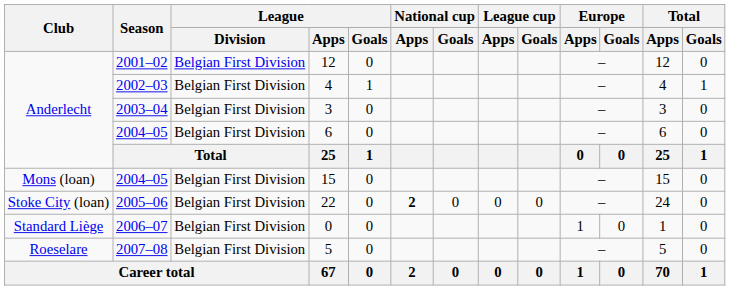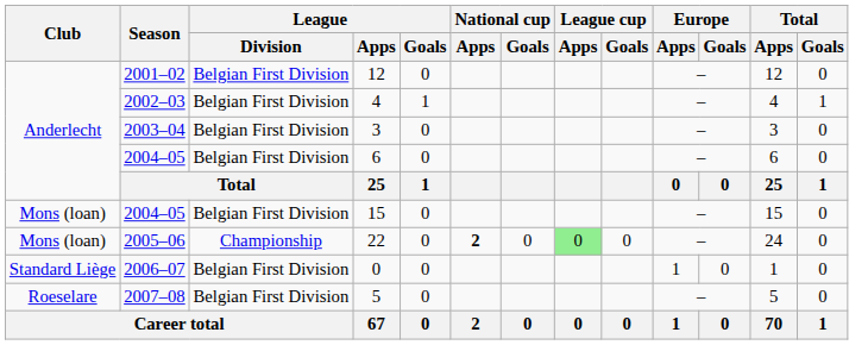 <table class="wikitable" style="text-align: center;">
 <tr>
 <th rowspan="2">Club</th>
 <th rowspan="2">Season</th>
 <th colspan="3">League</th>
 <th colspan="2">National cup</th>
 <th colspan="2">League cup</th>
 <th colspan="2">Europe</th>
 <th colspan="2">Total</th>
 </tr>
 <tr>
 <th>Division</th>
 <th>Apps</th>
 <th>Goals</th>
 <th>Apps</th>
 <th>Goals</th>
 <th>Apps</th>
 <th>Goals</th>
 <th>Apps</th>
 <th>Goals</th>
 <th>Apps</th>
 <th>Goals</th>
 </tr>
 <tr>
 <td rowspan=5><a href='#'>Anderlecht</a></td>
 <td><a href='#'>2001–02</a></td>
 <td><a href='#'>Belgian First Division</a></td>
 <td>12</td>
 <td>0</td>
 <td></td>
 <td></td>
 <td></td>
 <td></td>
 <td colspan="2">–</td>
 <td>12</td>
 <td>0</td>
 </tr>
 <tr>
 <td><a href='#'>2002–03</a></td>
 <td>Belgian First Division</td>
 <td>4</td>
 <td>1</td>
 <td></td>
 <td></td>
 <td></td>
 <td></td>
 <td colspan="2">–</td>
 <td>4</td>
 <td>1</td>
 </tr>
 <tr>
 <td><a href='#'>2003–04</a></td>
 <td>Belgian First Division</td>
 <td>3</td>
 <td>0</td>
 <td></td>
 <td></td>
 <td></td>
 <td></td>
 <td colspan="2">–</td>
 <td>3</td>
 <td>0</td>
 </tr>
 <tr>
 <td><a href='#'>2004–05</a></td>
 <td>Belgian First Division</td>
 <td>6</td>
 <td>0</td>
 <td></td>
 <td></td>
 <td></td>
 <td></td>
 <td colspan="2">–</td>
 <td>6</td>
 <td>0</td>
 </tr>
 <tr>
 <th colspan="2">Total</th>
 <th>25</th>
 <th>1</th>
 <th></th>
 <th></th>
 <th></th>
 <th></th>
 <th>0</th>
 <th>0</th>
 <th>25</th>
 <th>1</th>
 </tr>
 <tr>
 <td><a href='#'>Mons</a> (loan)</td>
 <td><a href='#'>2004–05</a></td>
 <td>Belgian First Division</td>
 <td>15</td>
 <td>0</td>
 <td></td>
 <td></td>
 <td></td>
 <td></td>
 <td colspan="2">–</td>
 <td>15</td>
 <td>0</td>
 </tr>
 <tr>
-<td><a href='#'>Stoke City</a> (loan)</td>
+<td><a href='#'>Mons</a> (loan)</td>
 <td><a href='#'>2005–06</a></td>
-<td>Belgian First Division</td>
+<td><a href='#'>Championship</a></td>
 <td>22</td>
 <td>0</td>
 <td><strong>2</strong></td>
 <td>0</td>
-<td>0</td>
+<td style="background: lightgreen;">0</td>
 <td>0</td>
 <td colspan="2">–</td>
 <td>24</td>
 <td>0</td>
 </tr>
 <tr>
 <td><a href='#'>Standard Liège</a></td>
 <td><a href='#'>2006–07</a></td>
 <td>Belgian First Division</td>
 <td>0</td>
 <td>0</td>
 <td></td>
 <td></td>
 <td></td>
 <td></td>
 <td>1</td>
 <td>0</td>
 <td>1</td>
 <td>0</td>
 </tr>
 <tr>
 <td><a href='#'>Roeselare</a></td>
 <td><a href='#'>2007–08</a></td>
 <td>Belgian First Division</td>
 <td>5</td>
 <td>0</td>
 <td></td>
 <td></td>
 <td></td>
 <td></td>
 <td colspan="2">–</td>
 <td>5</td>
 <td>0</td>
 </tr>
 <tr>
 <th colspan="3">Career total</th>
 <th>67</th>
 <th>0</th>
 <th>2</th>
 <th>0</th>
 <th>0</th>
 <th>0</th>
 <th>1</th>
 <th>0</th>
 <th>70</th>
 <th>1</th>
 </tr>
 </table>
